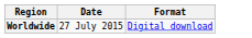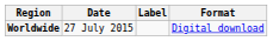 <table class="wikitable plainrowheaders">
 <tr>
 <th scope="col">Region</th>
 <th scope="col">Date</th>
+<th scope="col">Label</th>
 <th scope="col">Format</th>
 </tr>
 <tr>
 <th scope="row">Worldwide</th>
 <td>27 July 2015</td>
+<td></td>
 <td><a href='#'>Digital download</a></td>
 </tr>
 </table>
